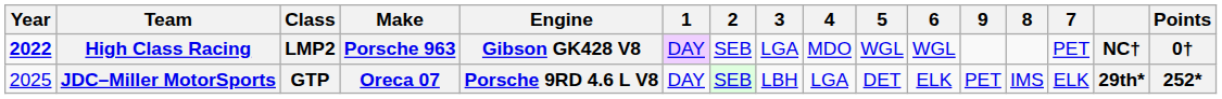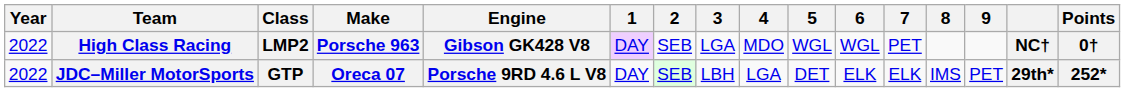 <table class="wikitable" style="text-align:center; font-size:85%">
 <tr>
 <th>Year</th>
 <th>Team</th>
 <th>Class</th>
 <th>Make</th>
 <th>Engine</th>
 <th>1</th>
 <th>2</th>
 <th>3</th>
 <th>4</th>
 <th>5</th>
 <th>6</th>
+<th>7</th>
+<th>8</th>
 <th>9</th>
-<th>8</th>
-<th>7</th>
 <th></th>
 <th>Points</th>
 </tr>
 <tr>
-<td><strong><a href='#'>2022</a></strong></td>
+<td><a href='#'>2022</a></td>
 <th nowrap><a href='#'>High Class Racing</a></th>
 <th>LMP2</th>
 <th><a href='#'>Porsche 963</a></th>
 <th nowrap><a href='#'>Gibson</a> GK428 V8</th>
 <td style="background:#EFCFFF;"><a href='#'>DAY</a><br></td>
 <td><a href='#'>SEB</a></td>
 <td><a href='#'>LGA</a></td>
 <td><a href='#'>MDO</a></td>
 <td><a href='#'>WGL</a></td>
 <td><a href='#'>WGL</a></td>
+<td><a href='#'>PET</a></td>
 <td></td>
 <td></td>
-<td><a href='#'>PET</a></td>
 <th>NC†</th>
 <th>0†</th>
 </tr>
 <tr>
-<td><a href='#'>2025</a></td>
+<td><a href='#'>2022</a></td>
 <th><a href='#'>JDC–Miller MotorSports</a></th>
 <th>GTP</th>
 <th nowrap><a href='#'>Oreca 07</a></th>
 <th><a href='#'>Porsche</a> 9RD 4.6 L V8</th>
 <td><a href='#'>DAY</a></td>
 <td style="background:#DFFFDF;"><a href='#'>SEB</a><br></td>
 <td><a href='#'>LBH</a></td>
 <td><a href='#'>LGA</a></td>
 <td><a href='#'>DET</a></td>
 <td><a href='#'>ELK</a></td>
+<td><a href='#'>ELK</a></td>
+<td><a href='#'>IMS</a></td>
 <td><a href='#'>PET</a></td>
-<td><a href='#'>IMS</a></td>
-<td><a href='#'>ELK</a></td>
 <th>29th*</th>
 <th>252*</th>
 </tr>
 </table>
